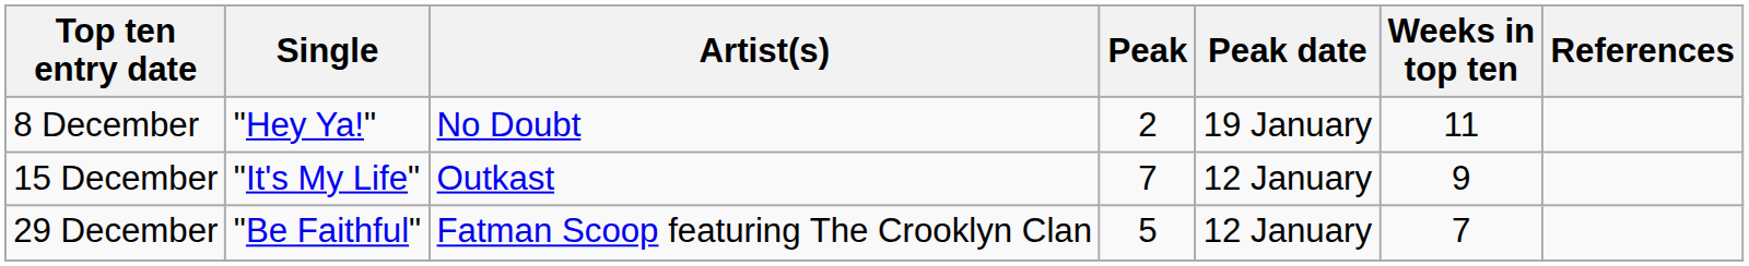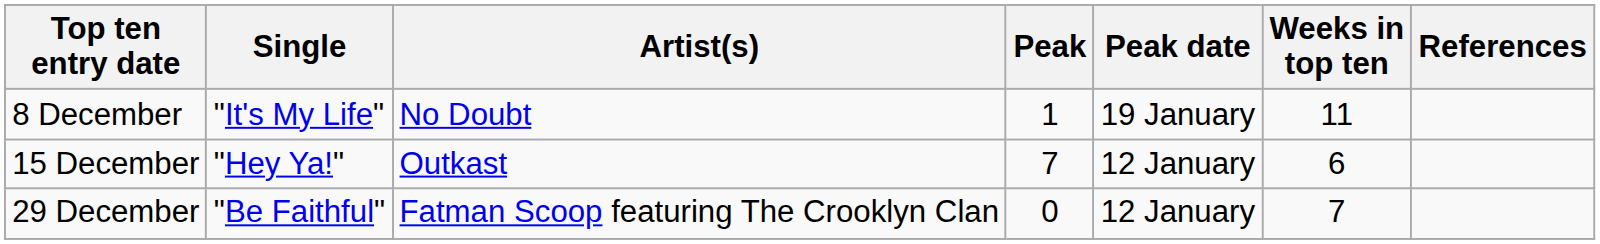 <table class="wikitable sortable">
 <tr>
 <th>Top ten<br>entry date</th>
 <th>Single</th>
 <th>Artist(s)</th>
 <th data-sort-type="number">Peak</th>
 <th>Peak date</th>
 <th data-sort-type="number">Weeks in<br>top ten</th>
 <th>References</th>
 </tr>
 <tr>
 <td>8 December</td>
-<td>"<a href='#'>Hey Ya!</a>"</td>
+<td>"<a href='#'>It's My Life</a>"</td>
 <td><a href='#'>No Doubt</a></td>
-<td style="text-align:center;">2</td>
+<td style="text-align:center;">1</td>
 <td>19 January</td>
 <td style="text-align:center;">11</td>
 <td style="text-align:center;"></td>
 </tr>
 <tr>
 <td>15 December</td>
-<td>"<a href='#'>It's My Life</a>"</td>
+<td>"<a href='#'>Hey Ya!</a>"</td>
 <td><a href='#'>Outkast</a></td>
 <td style="text-align:center;">7</td>
 <td>12 January</td>
-<td style="text-align:center;">9</td>
+<td style="text-align:center;">6</td>
 <td style="text-align:center;"></td>
 </tr>
 <tr>
 <td>29 December</td>
 <td>"<a href='#'>Be Faithful</a>"</td>
 <td><a href='#'>Fatman Scoop</a> featuring The Crooklyn Clan</td>
-<td style="text-align:center;">5</td>
+<td style="text-align:center;">0</td>
 <td>12 January</td>
 <td style="text-align:center;">7</td>
 <td style="text-align:center;"></td>
 </tr>
 </table>
